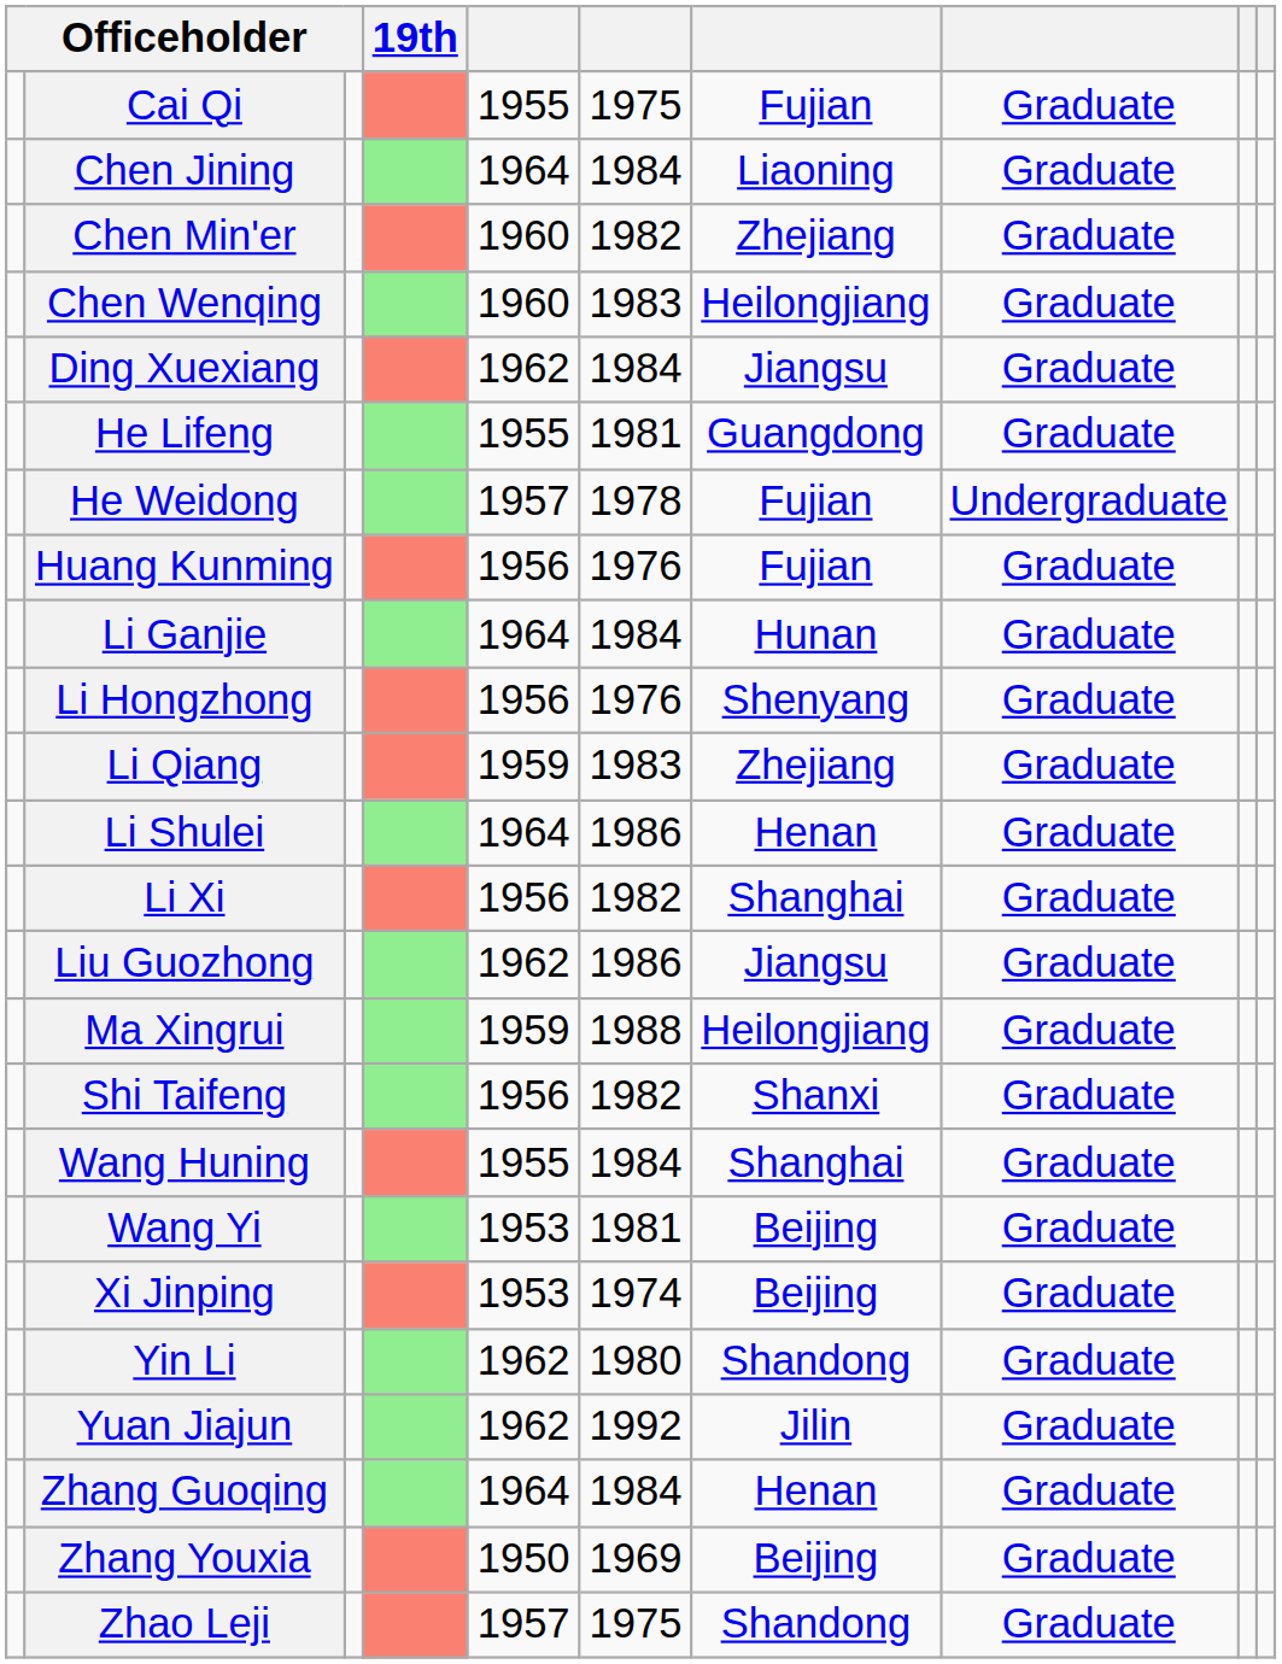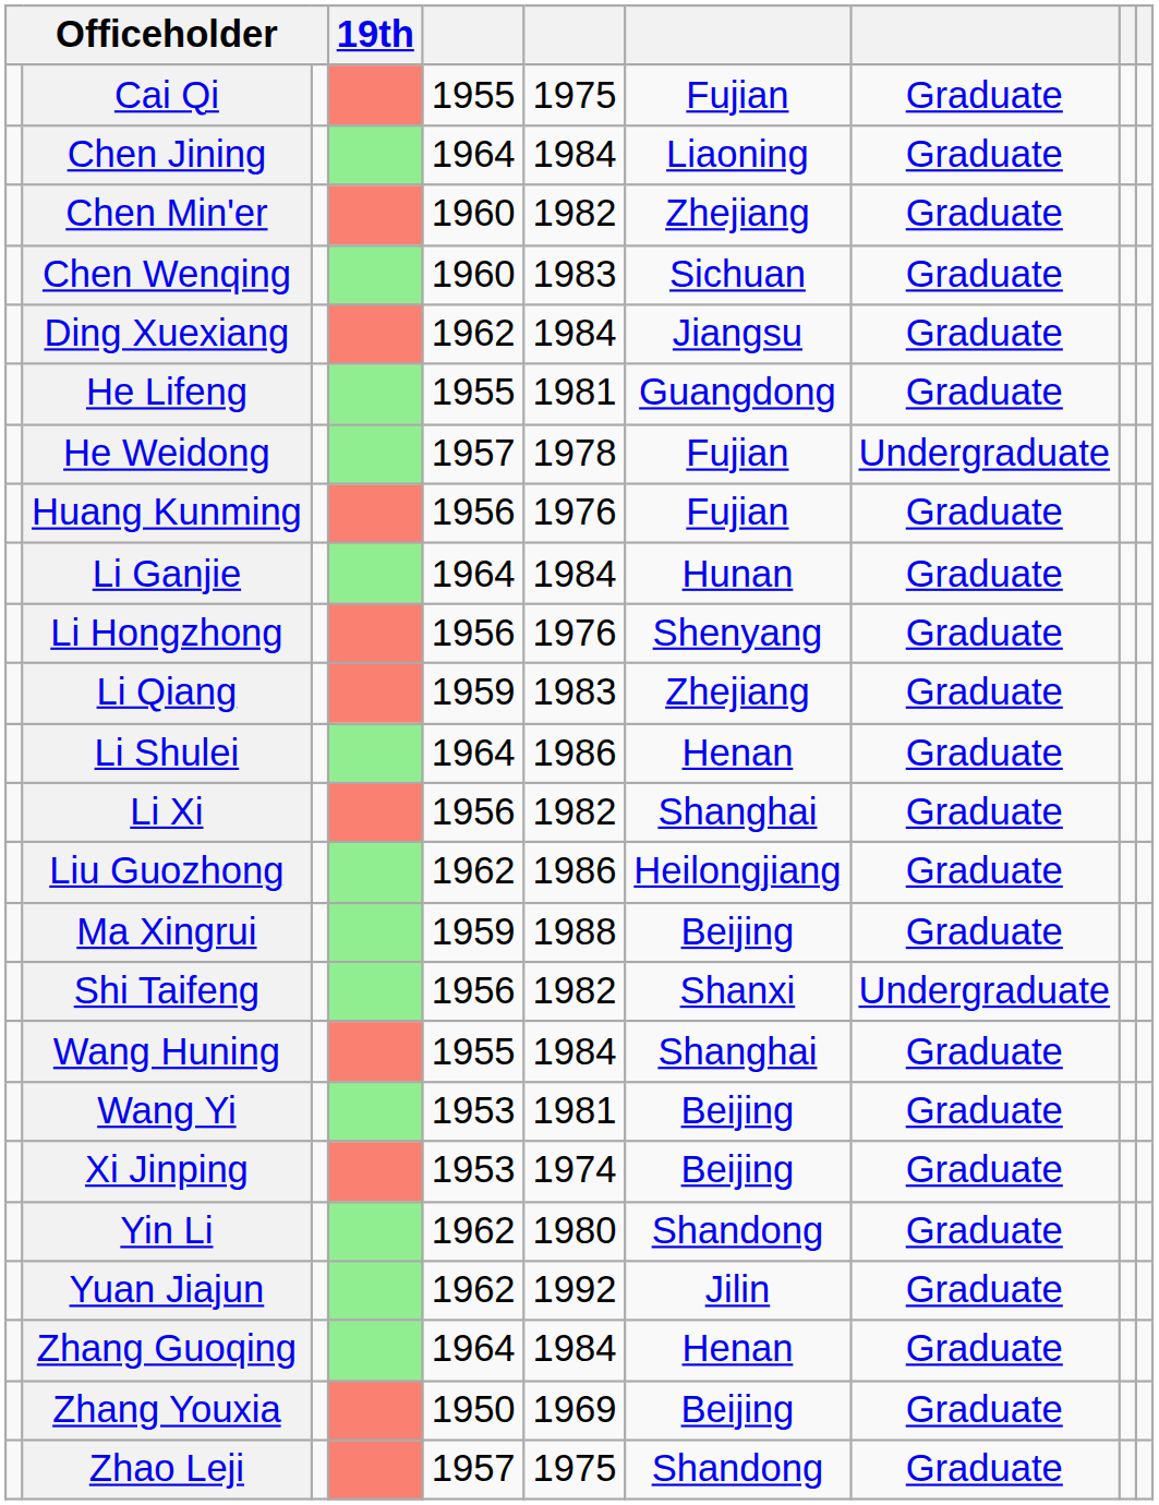 <table class="wikitable sortable" style=text-align:center>
 <tr>
 <th scope=col colspan="3">Officeholder</th>
 <th scope=col><a href='#'>19th</a></th>
 <th scope=col></th>
 <th scope=col></th>
 <th scope=col></th>
 <th scope=col></th>
 <th scope=col></th>
 <th scope=col class="unsortable"></th>
 </tr>
 <tr>
 <td></td>
 <th align="center" scope="row" style="font-weight:normal;"><a href='#'>Cai Qi</a></th>
 <td></td>
 <td bgcolor = Salmon></td>
 <td>1955</td>
 <td>1975</td>
 <td><a href='#'>Fujian</a></td>
 <td><a href='#'>Graduate</a></td>
 <td></td>
 <td></td>
 </tr>
 <tr>
 <td></td>
 <th align="center" scope="row" style="font-weight:normal;"><a href='#'>Chen Jining</a></th>
 <td></td>
 <td bgcolor = LightGreen></td>
 <td>1964</td>
 <td>1984</td>
 <td><a href='#'>Liaoning</a></td>
 <td><a href='#'>Graduate</a></td>
 <td></td>
 <td></td>
 </tr>
 <tr>
 <td></td>
 <th align="center" scope="row" style="font-weight:normal;"><a href='#'>Chen Min'er</a></th>
 <td></td>
 <td bgcolor = Salmon></td>
 <td>1960</td>
 <td>1982</td>
 <td><a href='#'>Zhejiang</a></td>
 <td><a href='#'>Graduate</a></td>
 <td></td>
 <td></td>
 </tr>
 <tr>
 <td></td>
 <th align="center" scope="row" style="font-weight:normal;"><a href='#'>Chen Wenqing</a></th>
 <td></td>
 <td bgcolor = LightGreen></td>
 <td>1960</td>
 <td>1983</td>
-<td><a href='#'>Heilongjiang</a></td>
+<td><a href='#'>Sichuan</a></td>
 <td><a href='#'>Graduate</a></td>
 <td></td>
 <td></td>
 </tr>
 <tr>
 <td></td>
 <th align="center" scope="row" style="font-weight:normal;"><a href='#'>Ding Xuexiang</a></th>
 <td></td>
 <td bgcolor = Salmon></td>
 <td>1962</td>
 <td>1984</td>
 <td><a href='#'>Jiangsu</a></td>
 <td><a href='#'>Graduate</a></td>
 <td></td>
 <td></td>
 </tr>
 <tr>
 <td></td>
 <th align="center" scope="row" style="font-weight:normal;"><a href='#'>He Lifeng</a></th>
 <td></td>
 <td bgcolor = LightGreen></td>
 <td>1955</td>
 <td>1981</td>
 <td><a href='#'>Guangdong</a></td>
 <td><a href='#'>Graduate</a></td>
 <td></td>
 <td></td>
 </tr>
 <tr>
 <td></td>
 <th align="center" scope="row" style="font-weight:normal;"><a href='#'>He Weidong</a></th>
 <td></td>
 <td bgcolor = LightGreen></td>
 <td>1957</td>
 <td>1978</td>
 <td><a href='#'>Fujian</a></td>
 <td><a href='#'>Undergraduate</a></td>
 <td></td>
 <td></td>
 </tr>
 <tr>
 <td></td>
 <th align="center" scope="row" style="font-weight:normal;"><a href='#'>Huang Kunming</a></th>
 <td></td>
 <td bgcolor = Salmon></td>
 <td>1956</td>
 <td>1976</td>
 <td><a href='#'>Fujian</a></td>
 <td><a href='#'>Graduate</a></td>
 <td></td>
 <td></td>
 </tr>
 <tr>
 <td></td>
 <th align="center" scope="row" style="font-weight:normal;"><a href='#'>Li Ganjie</a></th>
 <td></td>
 <td bgcolor = LightGreen></td>
 <td>1964</td>
 <td>1984</td>
 <td><a href='#'>Hunan</a></td>
 <td><a href='#'>Graduate</a></td>
 <td></td>
 <td></td>
 </tr>
 <tr>
 <td></td>
 <th align="center" scope="row" style="font-weight:normal;"><a href='#'>Li Hongzhong</a></th>
 <td></td>
 <td bgcolor = Salmon></td>
 <td>1956</td>
 <td>1976</td>
 <td><a href='#'>Shenyang</a></td>
 <td><a href='#'>Graduate</a></td>
 <td></td>
 <td></td>
 </tr>
 <tr>
 <td></td>
 <th align="center" scope="row" style="font-weight:normal;"><a href='#'>Li Qiang</a></th>
 <td></td>
 <td bgcolor = Salmon></td>
 <td>1959</td>
 <td>1983</td>
 <td><a href='#'>Zhejiang</a></td>
 <td><a href='#'>Graduate</a></td>
 <td></td>
 <td></td>
 </tr>
 <tr>
 <td></td>
 <th align="center" scope="row" style="font-weight:normal;"><a href='#'>Li Shulei</a></th>
 <td></td>
 <td bgcolor = LightGreen></td>
 <td>1964</td>
 <td>1986</td>
 <td><a href='#'>Henan</a></td>
 <td><a href='#'>Graduate</a></td>
 <td></td>
 <td></td>
 </tr>
 <tr>
 <td></td>
 <th align="center" scope="row" style="font-weight:normal;"><a href='#'>Li Xi</a></th>
 <td></td>
 <td bgcolor = Salmon></td>
 <td>1956</td>
 <td>1982</td>
 <td><a href='#'>Shanghai</a></td>
 <td><a href='#'>Graduate</a></td>
 <td></td>
 <td></td>
 </tr>
 <tr>
 <td></td>
 <th align="center" scope="row" style="font-weight:normal;"><a href='#'>Liu Guozhong</a></th>
 <td></td>
 <td bgcolor = LightGreen></td>
 <td>1962</td>
 <td>1986</td>
-<td><a href='#'>Jiangsu</a></td>
+<td><a href='#'>Heilongjiang</a></td>
 <td><a href='#'>Graduate</a></td>
 <td></td>
 <td></td>
 </tr>
 <tr>
 <td></td>
 <th align="center" scope="row" style="font-weight:normal;"><a href='#'>Ma Xingrui</a></th>
 <td></td>
 <td bgcolor = LightGreen></td>
 <td>1959</td>
 <td>1988</td>
-<td><a href='#'>Heilongjiang</a></td>
+<td><a href='#'>Beijing</a></td>
 <td><a href='#'>Graduate</a></td>
 <td></td>
 <td></td>
 </tr>
 <tr>
 <td></td>
 <th align="center" scope="row" style="font-weight:normal;"><a href='#'>Shi Taifeng</a></th>
 <td></td>
 <td bgcolor = LightGreen></td>
 <td>1956</td>
 <td>1982</td>
 <td><a href='#'>Shanxi</a></td>
-<td><a href='#'>Graduate</a></td>
+<td><a href='#'>Undergraduate</a></td>
 <td></td>
 <td></td>
 </tr>
 <tr>
 <td></td>
 <th align="center" scope="row" style="font-weight:normal;"><a href='#'>Wang Huning</a></th>
 <td></td>
 <td bgcolor = Salmon></td>
 <td>1955</td>
 <td>1984</td>
 <td><a href='#'>Shanghai</a></td>
 <td><a href='#'>Graduate</a></td>
 <td></td>
 <td></td>
 </tr>
 <tr>
 <td></td>
 <th align="center" scope="row" style="font-weight:normal;"><a href='#'>Wang Yi</a></th>
 <td></td>
 <td bgcolor = LightGreen></td>
 <td>1953</td>
 <td>1981</td>
 <td><a href='#'>Beijing</a></td>
 <td><a href='#'>Graduate</a></td>
 <td></td>
 <td></td>
 </tr>
 <tr>
 <td></td>
 <th align="center" scope="row" style="font-weight:normal;"><a href='#'>Xi Jinping</a></th>
 <td></td>
 <td bgcolor = Salmon></td>
 <td>1953</td>
 <td>1974</td>
 <td><a href='#'>Beijing</a></td>
 <td><a href='#'>Graduate</a></td>
 <td></td>
 <td></td>
 </tr>
 <tr>
 <td></td>
 <th align="center" scope="row" style="font-weight:normal;"><a href='#'>Yin Li</a></th>
 <td></td>
 <td bgcolor = LightGreen></td>
 <td>1962</td>
 <td>1980</td>
 <td><a href='#'>Shandong</a></td>
 <td><a href='#'>Graduate</a></td>
 <td></td>
 <td></td>
 </tr>
 <tr>
 <td></td>
 <th align="center" scope="row" style="font-weight:normal;"><a href='#'>Yuan Jiajun</a></th>
 <td></td>
 <td bgcolor = LightGreen></td>
 <td>1962</td>
 <td>1992</td>
 <td><a href='#'>Jilin</a></td>
 <td><a href='#'>Graduate</a></td>
 <td></td>
 <td></td>
 </tr>
 <tr>
 <td></td>
 <th align="center" scope="row" style="font-weight:normal;"><a href='#'>Zhang Guoqing</a></th>
 <td></td>
 <td bgcolor = LightGreen></td>
 <td>1964</td>
 <td>1984</td>
 <td><a href='#'>Henan</a></td>
 <td><a href='#'>Graduate</a></td>
 <td></td>
 <td></td>
 </tr>
 <tr>
 <td></td>
 <th align="center" scope="row" style="font-weight:normal;"><a href='#'>Zhang Youxia</a></th>
 <td></td>
 <td bgcolor = Salmon></td>
 <td>1950</td>
 <td>1969</td>
 <td><a href='#'>Beijing</a></td>
 <td><a href='#'>Graduate</a></td>
 <td></td>
 <td></td>
 </tr>
 <tr>
 <td></td>
 <th align="center" scope="row" style="font-weight:normal;"><a href='#'>Zhao Leji</a></th>
 <td></td>
 <td bgcolor = Salmon></td>
 <td>1957</td>
 <td>1975</td>
 <td><a href='#'>Shandong</a></td>
 <td><a href='#'>Graduate</a></td>
 <td></td>
 <td></td>
 </tr>
 </table>
